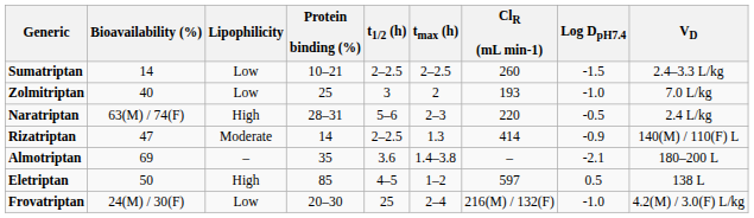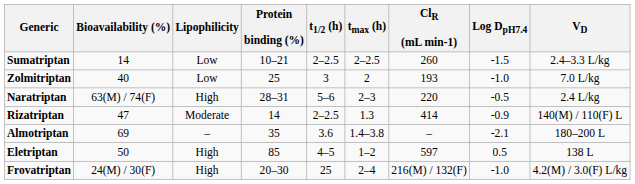 <table class="wikitable" border="1">
 <tr>
 <th>Generic</th>
 <th>Bioavailability (%)</th>
 <th>Lipophilicity</th>
 <th>Protein<br><br>binding (%)</th>
 <th>t<sub>1/2</sub> (h)</th>
 <th>t<sub>max</sub> (h)</th>
 <th>Cl<sub>R</sub> <br><br>(mL min-1)</th>
 <th>Log D<sub>pH7.4</sub></th>
 <th>V<sub>D</sub></th>
 </tr>
 <tr>
 <td><strong>Sumatriptan</strong></td>
 <td align="center">14</td>
 <td align="center">Low</td>
 <td align="center">10–21</td>
 <td align="center">2–2.5</td>
 <td align="center">2–2.5</td>
 <td align="center">260</td>
 <td align="center">-1.5</td>
 <td align="center">2.4–3.3 L/kg</td>
 </tr>
 <tr>
 <td><strong>Zolmitriptan</strong></td>
 <td align="center">40</td>
 <td align="center">Low</td>
 <td align="center">25</td>
 <td align="center">3</td>
 <td align="center">2</td>
 <td align="center">193</td>
 <td align="center">-1.0</td>
 <td align="center">7.0 L/kg</td>
 </tr>
 <tr>
 <td><strong>Naratriptan</strong></td>
 <td align="center">63(M) / 74(F)</td>
 <td align="center">High</td>
 <td align="center">28–31</td>
 <td align="center">5–6</td>
 <td align="center">2–3</td>
 <td align="center">220</td>
 <td align="center">-0.5</td>
 <td align="center">2.4 L/kg</td>
 </tr>
 <tr>
 <td><strong>Rizatriptan</strong></td>
 <td align="center">47</td>
 <td align="center">Moderate</td>
 <td align="center">14</td>
 <td align="center">2–2.5</td>
 <td align="center">1.3</td>
 <td align="center">414</td>
 <td align="center">-0.9</td>
 <td align="center">140(M) / 110(F) L</td>
 </tr>
 <tr>
 <td><strong>Almotriptan</strong></td>
 <td align="center">69</td>
 <td align="center">–</td>
 <td align="center">35</td>
 <td align="center">3.6</td>
 <td align="center">1.4–3.8</td>
 <td align="center">–</td>
 <td align="center">-2.1</td>
 <td align="center">180–200 L</td>
 </tr>
 <tr>
 <td><strong>Eletriptan</strong></td>
 <td align="center">50</td>
 <td align="center">High</td>
 <td align="center">85</td>
 <td align="center">4–5</td>
 <td align="center">1–2</td>
 <td align="center">597</td>
 <td align="center">0.5</td>
 <td align="center">138 L</td>
 </tr>
 <tr>
 <td><strong>Frovatriptan</strong></td>
 <td align="center">24(M) / 30(F)</td>
-<td align="center">Low</td>
+<td align="center">High</td>
 <td align="center">20–30</td>
 <td align="center">25</td>
 <td align="center">2–4</td>
 <td align="center">216(M) / 132(F)</td>
 <td align="center">-1.0</td>
 <td>4.2(M) / 3.0(F) L/kg</td>
 </tr>
 </table>
